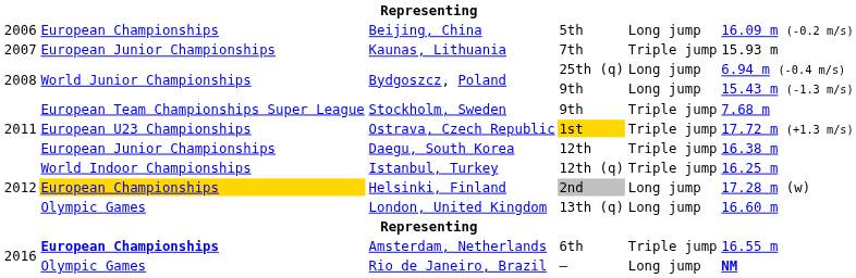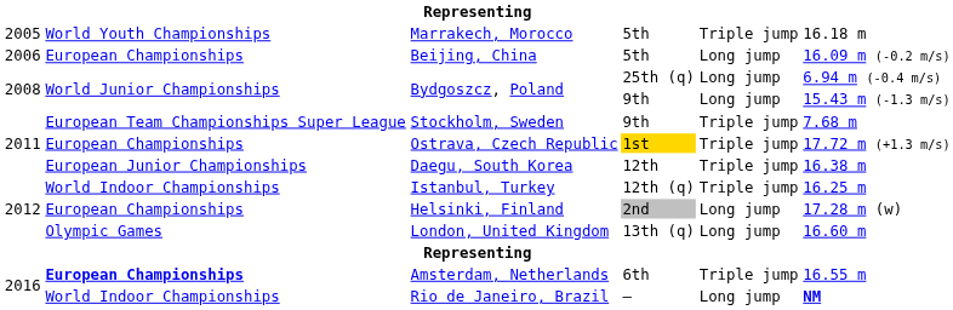 <table>
 <tr>
 <th colspan="6">Representing </th>
+</tr>
+<tr>
+<td>2005</td>
+<td><a href='#'>World Youth Championships</a></td>
+<td><a href='#'>Marrakech, Morocco</a></td>
+<td>5th</td>
+<td>Triple jump</td>
+<td>16.18	 m</td>
 </tr>
 <tr>
 <td>2006</td>
 <td><a href='#'>European Championships</a></td>
 <td><a href='#'>Beijing, China</a></td>
 <td>5th</td>
 <td>Long jump</td>
 <td><a href='#'>16.09 m</a>  <small>(-0.2 m/s)</small></td>
-</tr>
-<tr>
-<td>2007</td>
-<td><a href='#'>European Junior Championships</a></td>
-<td><a href='#'>Kaunas, Lithuania</a></td>
-<td>7th</td>
-<td>Triple jump</td>
-<td>15.93 m</td>
 </tr>
 <tr>
 <td rowspan=2>2008</td>
 <td rowspan=2><a href='#'>World Junior Championships</a></td>
 <td rowspan=2><a href='#'>Bydgoszcz</a>, <a href='#'>Poland</a></td>
 <td>25th (q)</td>
 <td>Long jump</td>
 <td><a href='#'>6.94 m</a>  <small>(-0.4 m/s)</small></td>
 </tr>
 <tr>
 <td>9th</td>
 <td>Long jump</td>
 <td><a href='#'>15.43 m</a>  <small>(-1.3 m/s)</small></td>
 </tr>
 <tr>
 <td rowspan=3>2011</td>
 <td><a href='#'>European Team Championships Super League</a></td>
 <td><a href='#'>Stockholm, Sweden</a></td>
 <td>9th</td>
 <td>Triple jump</td>
 <td><a href='#'>7.68 m</a></td>
 </tr>
 <tr>
-<td><a href='#'>European U23 Championships</a></td>
+<td><a href='#'>European Championships</a></td>
 <td><a href='#'>Ostrava, Czech Republic</a></td>
 <td bgcolor=gold>1st</td>
 <td>Triple jump</td>
 <td><a href='#'>17.72 m</a> <small>(+1.3 m/s)</small></td>
 </tr>
 <tr>
 <td><a href='#'>European Junior Championships</a></td>
 <td><a href='#'>Daegu, South Korea</a></td>
 <td>12th</td>
 <td>Triple jump</td>
 <td><a href='#'>16.38 m</a></td>
 </tr>
 <tr>
 <td rowspan=3>2012</td>
 <td><a href='#'>World Indoor Championships</a></td>
 <td><a href='#'>Istanbul, Turkey</a></td>
 <td>12th (q)</td>
 <td>Triple jump</td>
 <td><a href='#'>16.25 m</a></td>
 </tr>
 <tr>
-<td style="background: gold;"><a href='#'>European Championships</a></td>
+<td><a href='#'>European Championships</a></td>
 <td><a href='#'>Helsinki, Finland</a></td>
 <td bgcolor=silver>2nd</td>
 <td>Long jump</td>
 <td><a href='#'>17.28 m</a> (w)</td>
 </tr>
 <tr>
 <td><a href='#'>Olympic Games</a></td>
 <td><a href='#'>London, United Kingdom</a></td>
 <td>13th (q)</td>
 <td>Long jump</td>
 <td><a href='#'>16.60 m</a></td>
 </tr>
 <tr>
 <th colspan="6">Representing </th>
 </tr>
 <tr>
 <td rowspan=2>2016</td>
 <td><strong><a href='#'>European Championships</a></strong></td>
 <td><a href='#'>Amsterdam, Netherlands</a></td>
 <td>6th</td>
 <td>Triple jump</td>
 <td><a href='#'>16.55 m</a></td>
 </tr>
 <tr>
-<td><a href='#'>Olympic Games</a></td>
+<td><a href='#'>World Indoor Championships</a></td>
 <td><a href='#'>Rio de Janeiro, Brazil</a></td>
 <td>–</td>
 <td>Long jump</td>
 <td><strong><a href='#'>NM</a></strong></td>
 </tr>
 </table>
